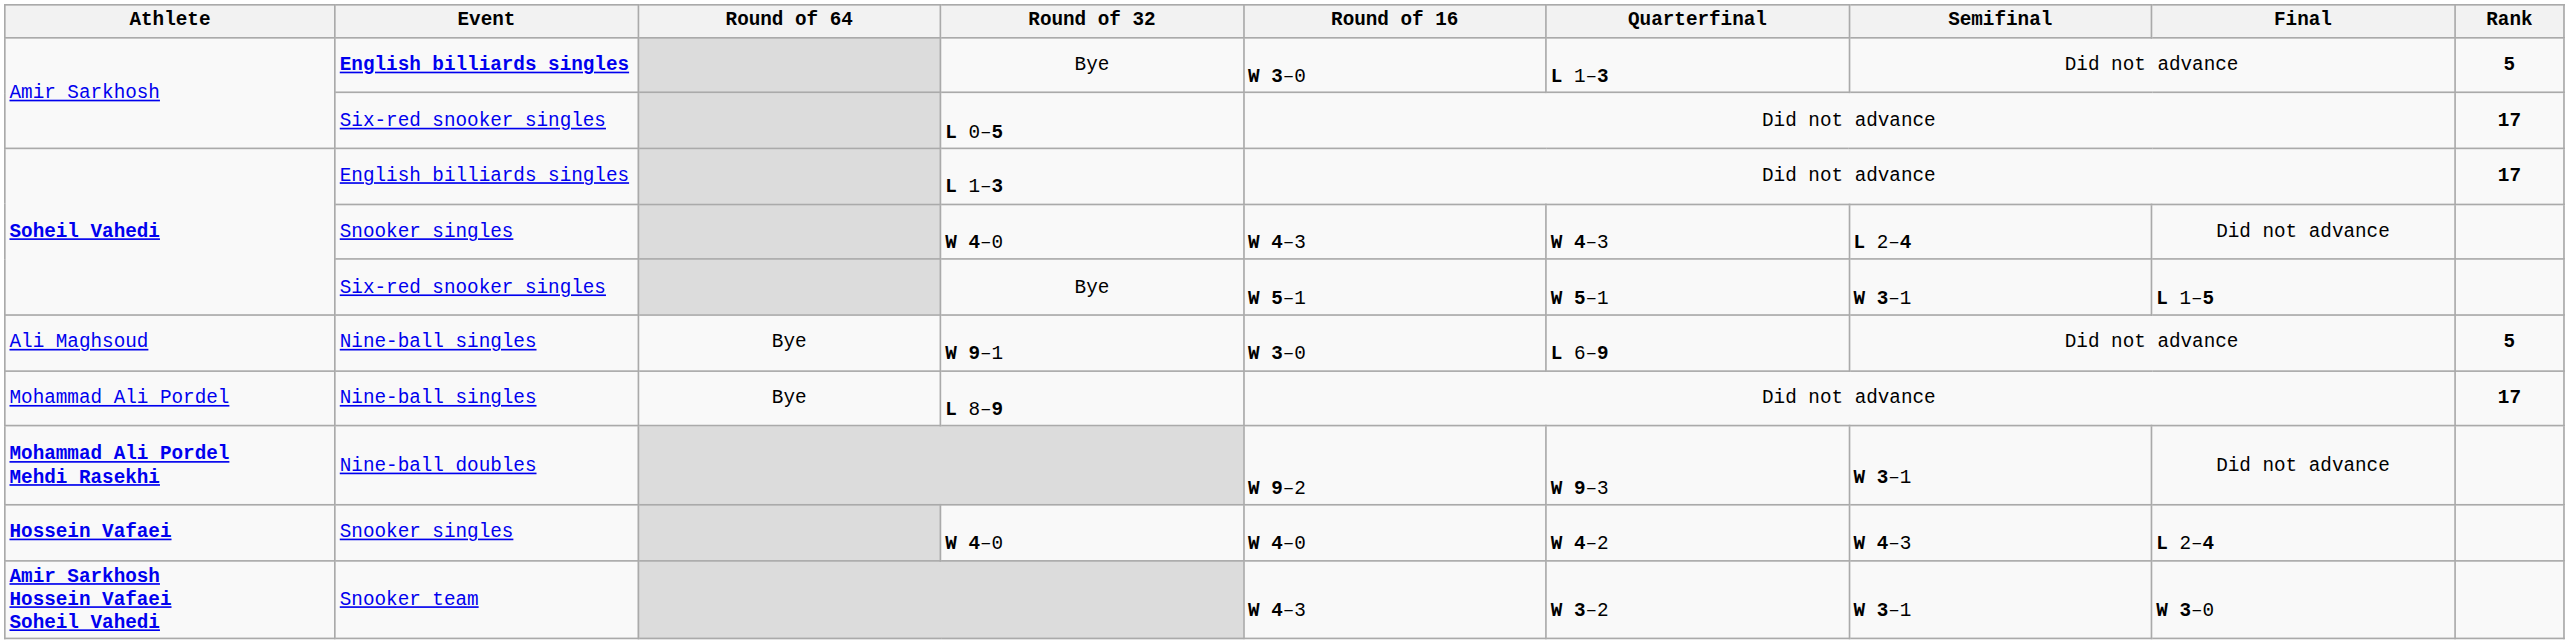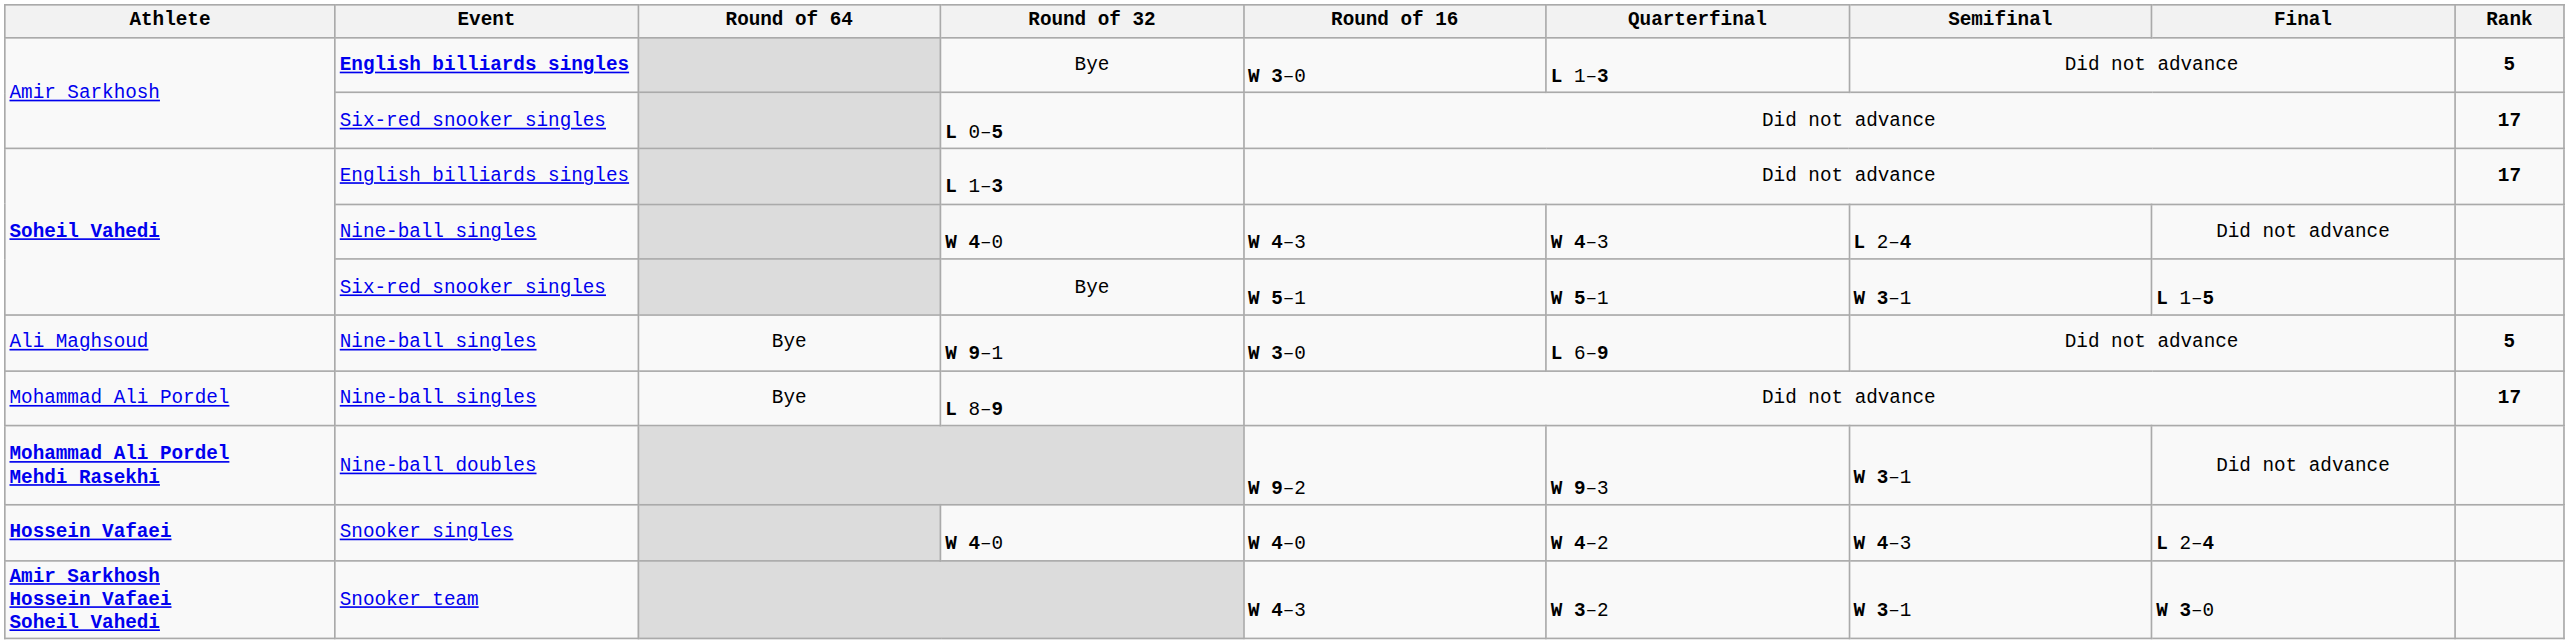 <table class="wikitable" width="98%" style="text-align:left; font-size:90%">
 <tr>
 <th width="12%">Athlete</th>
 <th width="11%">Event</th>
 <th width="11%">Round of 64</th>
 <th width="11%">Round of 32</th>
 <th width="11%">Round of 16</th>
 <th width="11%">Quarterfinal</th>
 <th width="11%">Semifinal</th>
 <th width="11%">Final</th>
 <th width="4%">Rank</th>
 </tr>
 <tr>
 <td rowspan=2><a href='#'>Amir Sarkhosh</a></td>
 <td><strong><a href='#'>English billiards singles</a></strong></td>
 <td bgcolor=#DCDCDC></td>
 <td align=center>Bye</td>
 <td><br><strong>W</strong> <strong>3</strong>–0</td>
 <td><br><strong>L</strong> 1–<strong>3</strong></td>
 <td colspan=2 align=center>Did not advance</td>
 <td align=center><strong>5</strong></td>
 </tr>
 <tr>
 <td><a href='#'>Six-red snooker singles</a></td>
 <td bgcolor=#DCDCDC></td>
 <td><br><strong>L</strong> 0–<strong>5</strong></td>
 <td colspan=4 align=center>Did not advance</td>
 <td align=center><strong>17</strong></td>
 </tr>
 <tr>
 <td rowspan=3><strong><a href='#'>Soheil Vahedi</a></strong></td>
 <td><a href='#'>English billiards singles</a></td>
 <td bgcolor=#DCDCDC></td>
 <td><br><strong>L</strong> 1–<strong>3</strong></td>
 <td colspan=4 align=center>Did not advance</td>
 <td align=center><strong>17</strong></td>
 </tr>
 <tr>
-<td><a href='#'>Snooker singles</a></td>
+<td><a href='#'>Nine-ball singles</a></td>
 <td bgcolor=#DCDCDC></td>
 <td><br><strong>W</strong> <strong>4</strong>–0</td>
 <td><br><strong>W</strong> <strong>4</strong>–3</td>
 <td><br><strong>W</strong> <strong>4</strong>–3</td>
 <td><br><strong>L</strong> 2–<strong>4</strong></td>
 <td align=center>Did not advance</td>
 <td align=center></td>
 </tr>
 <tr>
 <td><a href='#'>Six-red snooker singles</a></td>
 <td bgcolor=#DCDCDC></td>
 <td align=center>Bye</td>
 <td><br><strong>W</strong> <strong>5</strong>–1</td>
 <td><br><strong>W</strong> <strong>5</strong>–1</td>
 <td><br><strong>W</strong> <strong>3</strong>–1</td>
 <td><br><strong>L</strong> 1–<strong>5</strong></td>
 <td align=center></td>
 </tr>
 <tr>
 <td><a href='#'>Ali Maghsoud</a></td>
 <td><a href='#'>Nine-ball singles</a></td>
 <td align=center>Bye</td>
 <td><br><strong>W</strong> <strong>9</strong>–1</td>
 <td><br><strong>W</strong> <strong>3</strong>–0</td>
 <td><br><strong>L</strong> 6–<strong>9</strong></td>
 <td colspan=2 align=center>Did not advance</td>
 <td align=center><strong>5</strong></td>
 </tr>
 <tr>
 <td><a href='#'>Mohammad Ali Pordel</a></td>
 <td><a href='#'>Nine-ball singles</a></td>
 <td align=center>Bye</td>
 <td><br><strong>L</strong> 8–<strong>9</strong></td>
 <td colspan=4 align=center>Did not advance</td>
 <td align=center><strong>17</strong></td>
 </tr>
 <tr>
 <td><strong><a href='#'>Mohammad Ali Pordel</a><br><a href='#'>Mehdi Rasekhi</a></strong></td>
 <td><a href='#'>Nine-ball doubles</a></td>
 <td colspan=2 bgcolor=#DCDCDC></td>
 <td><br><br><strong>W</strong> <strong>9</strong>–2</td>
 <td><br><br><strong>W</strong> <strong>9</strong>–3</td>
 <td><br><strong>W</strong> <strong>3</strong>–1</td>
 <td align=center>Did not advance</td>
 <td align=center></td>
 </tr>
 <tr>
 <td><strong><a href='#'>Hossein Vafaei</a></strong></td>
 <td><a href='#'>Snooker singles</a></td>
 <td bgcolor=#DCDCDC></td>
 <td><br><strong>W</strong> <strong>4</strong>–0</td>
 <td><br><strong>W</strong> <strong>4</strong>–0</td>
 <td><br><strong>W</strong> <strong>4</strong>–2</td>
 <td><br><strong>W</strong> <strong>4</strong>–3</td>
 <td><br><strong>L</strong> 2–<strong>4</strong></td>
 <td align=center></td>
 </tr>
 <tr>
 <td><strong><a href='#'>Amir Sarkhosh</a><br><a href='#'>Hossein Vafaei</a><br><a href='#'>Soheil Vahedi</a></strong></td>
 <td><a href='#'>Snooker team</a></td>
 <td colspan=2 bgcolor=#DCDCDC></td>
 <td><br><strong>W</strong> <strong>4</strong>–3</td>
 <td><br><strong>W</strong> <strong>3</strong>–2</td>
 <td><br><strong>W</strong> <strong>3</strong>–1</td>
 <td><br><strong>W</strong> <strong>3</strong>–0</td>
 <td align=center></td>
 </tr>
 </table>
